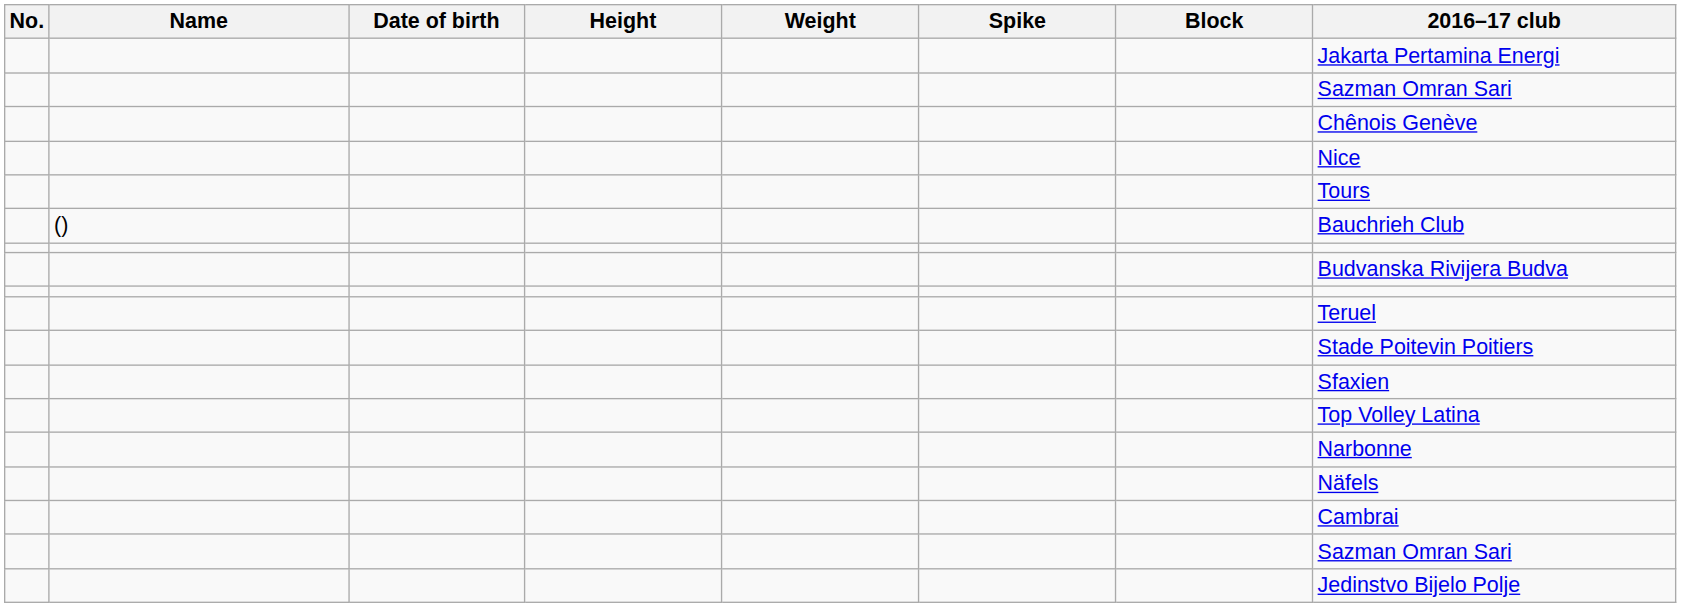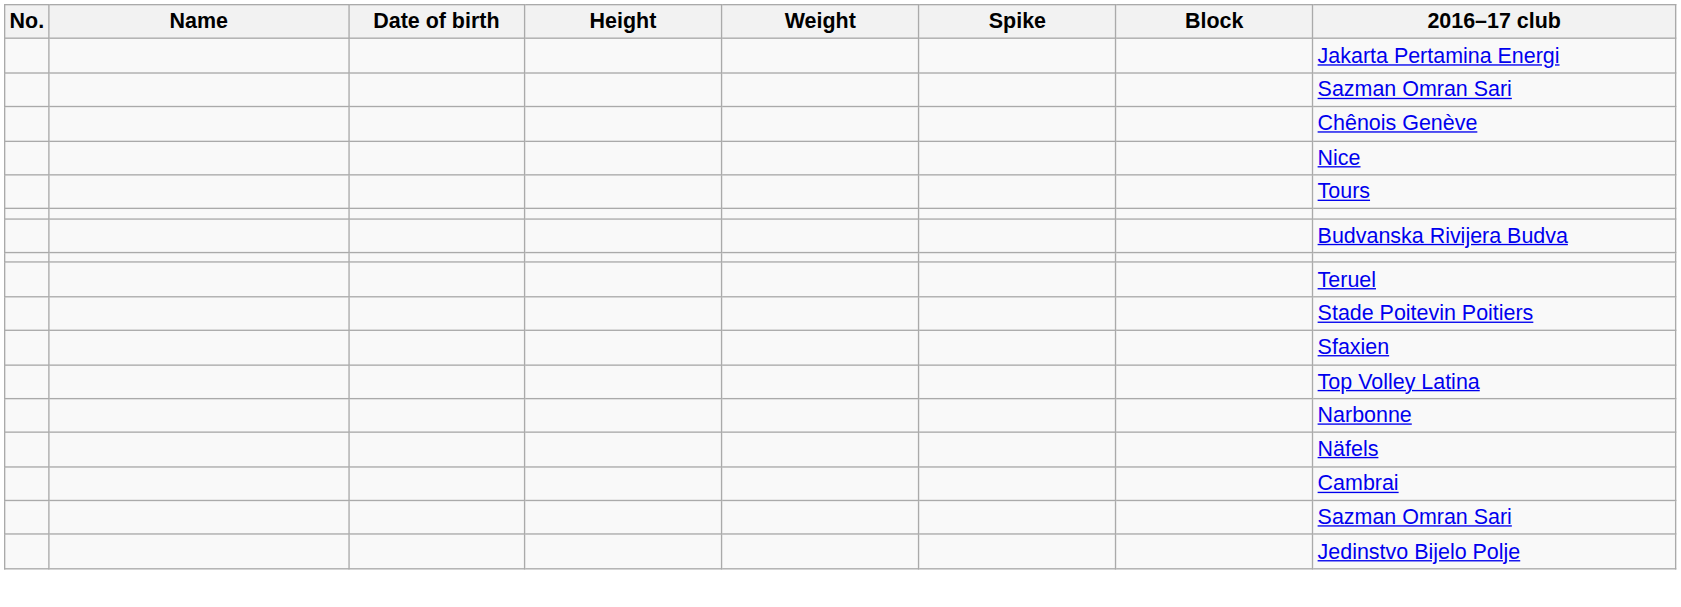 <table class="wikitable sortable" style="font-size:100%; text-align:center;">
 <tr>
 <th>No.</th>
 <th style="width:14em">Name</th>
 <th style="width:8em">Date of birth</th>
 <th style="width:9em">Height</th>
 <th style="width:9em">Weight</th>
 <th style="width:9em">Spike</th>
 <th style="width:9em">Block</th>
 <th style="width:17em">2016–17 club</th>
 </tr>
 <tr>
 <td></td>
 <td style="text-align:left;"></td>
 <td style="text-align:right;"></td>
 <td></td>
 <td></td>
 <td></td>
 <td></td>
 <td style="text-align:left;"> <a href='#'>Jakarta Pertamina Energi</a></td>
 </tr>
 <tr>
 <td></td>
 <td style="text-align:left;"></td>
 <td style="text-align:right;"></td>
 <td></td>
 <td></td>
 <td></td>
 <td></td>
 <td style="text-align:left;"> <a href='#'>Sazman Omran Sari</a></td>
 </tr>
 <tr>
 <td></td>
 <td style="text-align:left;"></td>
 <td style="text-align:right;"></td>
 <td></td>
 <td></td>
 <td></td>
 <td></td>
 <td style="text-align:left;"> <a href='#'>Chênois Genève</a></td>
 </tr>
 <tr>
 <td></td>
 <td style="text-align:left;"></td>
 <td style="text-align:right;"></td>
 <td></td>
 <td></td>
 <td></td>
 <td></td>
 <td style="text-align:left;"> <a href='#'>Nice</a></td>
 </tr>
 <tr>
 <td></td>
 <td style="text-align:left;"></td>
 <td style="text-align:right;"></td>
 <td></td>
 <td></td>
 <td></td>
 <td></td>
 <td style="text-align:left;"> <a href='#'>Tours</a></td>
-</tr>
-<tr>
-<td></td>
-<td style="text-align:left;"> ()</td>
-<td style="text-align:right;"></td>
-<td></td>
-<td></td>
-<td></td>
-<td></td>
-<td style="text-align:left;"> <a href='#'>Bauchrieh Club</a></td>
 </tr>
 <tr>
 <td></td>
 <td style="text-align:left;"></td>
 <td style="text-align:right;"></td>
 <td></td>
 <td></td>
 <td></td>
 <td></td>
 <td style="text-align:left;"></td>
 </tr>
 <tr>
 <td></td>
 <td style="text-align:left;"></td>
 <td style="text-align:right;"></td>
 <td></td>
 <td></td>
 <td></td>
 <td></td>
 <td style="text-align:left;"> <a href='#'>Budvanska Rivijera Budva</a></td>
 </tr>
 <tr>
 <td></td>
 <td style="text-align:left;"></td>
 <td style="text-align:right;"></td>
 <td></td>
 <td></td>
 <td></td>
 <td></td>
 <td style="text-align:left;"></td>
 </tr>
 <tr>
 <td></td>
 <td style="text-align:left;"></td>
 <td style="text-align:right;"></td>
 <td></td>
 <td></td>
 <td></td>
 <td></td>
 <td style="text-align:left;"> <a href='#'>Teruel</a></td>
 </tr>
 <tr>
 <td></td>
 <td style="text-align:left;"></td>
 <td style="text-align:right;"></td>
 <td></td>
 <td></td>
 <td></td>
 <td></td>
 <td style="text-align:left;"> <a href='#'>Stade Poitevin Poitiers</a></td>
 </tr>
 <tr>
 <td></td>
 <td style="text-align:left;"></td>
 <td style="text-align:right;"></td>
 <td></td>
 <td></td>
 <td></td>
 <td></td>
 <td style="text-align:left;"> <a href='#'>Sfaxien</a></td>
 </tr>
 <tr>
 <td></td>
 <td style="text-align:left;"></td>
 <td style="text-align:right;"></td>
 <td></td>
 <td></td>
 <td></td>
 <td></td>
 <td style="text-align:left;"> <a href='#'>Top Volley Latina</a></td>
 </tr>
 <tr>
 <td></td>
 <td style="text-align:left;"></td>
 <td style="text-align:right;"></td>
 <td></td>
 <td></td>
 <td></td>
 <td></td>
 <td style="text-align:left;"> <a href='#'>Narbonne</a></td>
 </tr>
 <tr>
 <td></td>
 <td style="text-align:left;"></td>
 <td style="text-align:right;"></td>
 <td></td>
 <td></td>
 <td></td>
 <td></td>
 <td style="text-align:left;"> <a href='#'>Näfels</a></td>
 </tr>
 <tr>
 <td></td>
 <td style="text-align:left;"></td>
 <td style="text-align:right;"></td>
 <td></td>
 <td></td>
 <td></td>
 <td></td>
 <td style="text-align:left;"> <a href='#'>Cambrai</a></td>
 </tr>
 <tr>
 <td></td>
 <td style="text-align:left;"></td>
 <td style="text-align:right;"></td>
 <td></td>
 <td></td>
 <td></td>
 <td></td>
 <td style="text-align:left;"> <a href='#'>Sazman Omran Sari</a></td>
 </tr>
 <tr>
 <td></td>
 <td style="text-align:left;"></td>
 <td style="text-align:right;"></td>
 <td></td>
 <td></td>
 <td></td>
 <td></td>
 <td style="text-align:left;"> <a href='#'>Jedinstvo Bijelo Polje</a></td>
 </tr>
 </table>
